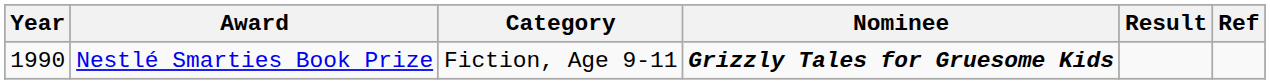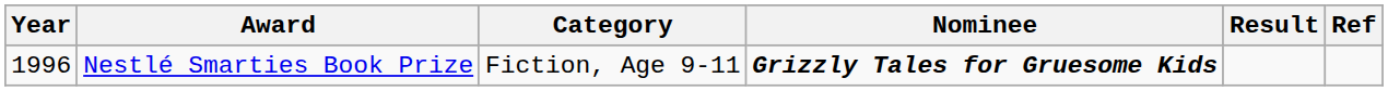 <table class="wikitable">
 <tr>
 <th>Year</th>
 <th>Award</th>
 <th>Category</th>
 <th>Nominee</th>
 <th>Result</th>
 <th>Ref</th>
 </tr>
 <tr>
-<td>1990</td>
+<td>1996</td>
 <td><a href='#'>Nestlé Smarties Book Prize</a></td>
 <td>Fiction, Age 9-11</td>
 <td><strong><em>Grizzly Tales for Gruesome Kids</em></strong></td>
 <td></td>
 <td></td>
 </tr>
 </table>
